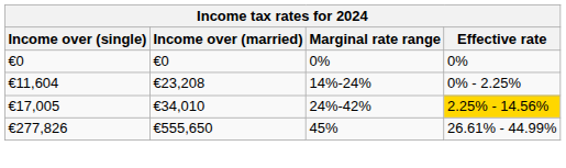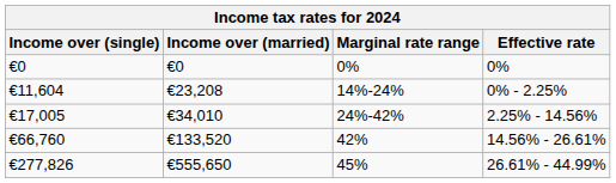 <table class="wikitable">
 <tr>
 <th colspan="4">Income tax rates for 2024</th>
 </tr>
 <tr>
 <th>Income over (single)</th>
 <th>Income over (married)</th>
 <th>Marginal rate range</th>
 <th>Effective rate</th>
 </tr>
 <tr>
 <td>€0</td>
 <td>€0</td>
 <td>0%</td>
 <td>0%</td>
 </tr>
 <tr>
 <td>€11,604</td>
 <td>€23,208</td>
 <td>14%-24%</td>
 <td>0% - 2.25%</td>
 </tr>
 <tr>
 <td>€17,005</td>
 <td>€34,010</td>
 <td>24%-42%</td>
-<td style="background: gold;">2.25% - 14.56%</td>
+<td>2.25% - 14.56%</td>
+</tr>
+<tr>
+<td>€66,760</td>
+<td>€133,520</td>
+<td>42%</td>
+<td>14.56% - 26.61%</td>
 </tr>
 <tr>
 <td>€277,826</td>
 <td>€555,650</td>
 <td>45%</td>
 <td>26.61% - 44.99%</td>
 </tr>
 </table>
